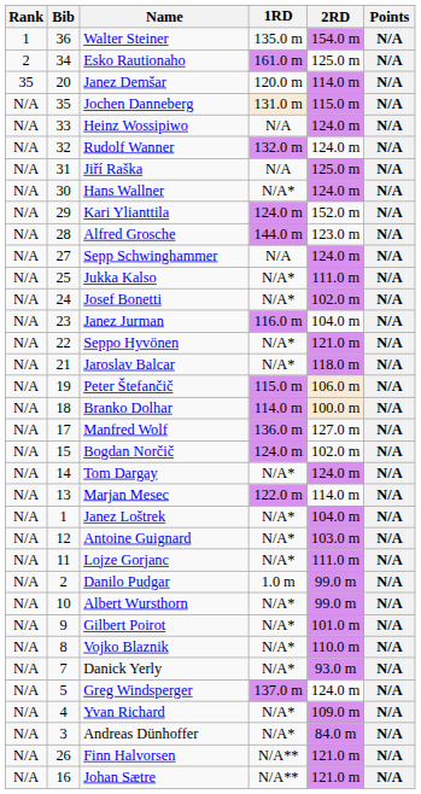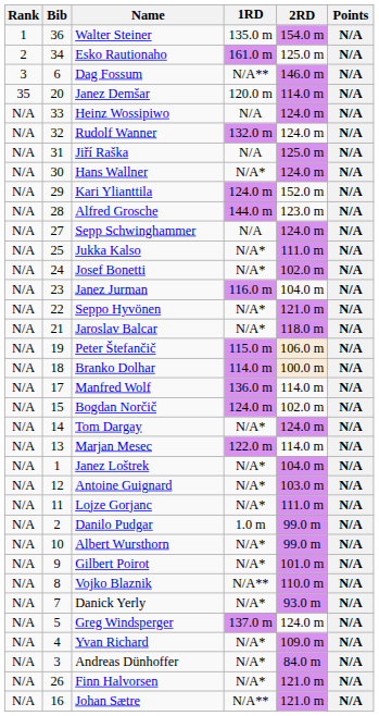 <table class="wikitable collapsible autocollapse sortable" style="text-align:center; line-height:16px; width:35%;">
 <tr>
 <th width=35>Rank</th>
 <th width=30>Bib</th>
 <th width=200>Name</th>
 <th width=60>1RD <small></small></th>
 <th width=60>2RD</th>
 <th width=50>Points</th>
 </tr>
 <tr>
 <td>1</td>
 <td>36</td>
 <td align=left> <a href='#'>Walter Steiner</a></td>
 <td>135.0 m</td>
 <td bgcolor=#D891EF>154.0 m</td>
 <th>N/A</th>
 </tr>
 <tr>
 <td>2</td>
 <td>34</td>
 <td align=left> <a href='#'>Esko Rautionaho</a></td>
 <td bgcolor=#D891EF>161.0 m</td>
 <td>125.0 m</td>
 <th>N/A</th>
 </tr>
 <tr>
+<td>3</td>
+<td>6</td>
+<td align=left> <a href='#'>Dag Fossum</a></td>
+<td>N/A**</td>
+<td bgcolor=#D891EF>146.0 m</td>
+<th>N/A</th>
+</tr>
+<tr>
 <td>35</td>
 <td>20</td>
 <td align=left> <a href='#'>Janez Demšar</a></td>
 <td>120.0 m</td>
 <td bgcolor=#D891EF>114.0 m</td>
-<th>N/A</th>
-</tr>
-<tr>
-<td>N/A</td>
-<td>35</td>
-<td align=left> <a href='#'>Jochen Danneberg</a></td>
-<td bgcolor=#FAEBD7>131.0 m</td>
-<td bgcolor=#D891EF>115.0 m</td>
 <th>N/A</th>
 </tr>
 <tr>
 <td>N/A</td>
 <td>33</td>
 <td align=left> <a href='#'>Heinz Wossipiwo</a></td>
 <td>N/A</td>
 <td bgcolor=#D891EF>124.0 m</td>
 <th>N/A</th>
 </tr>
 <tr>
 <td>N/A</td>
 <td>32</td>
 <td align=left> <a href='#'>Rudolf Wanner</a></td>
 <td bgcolor=#D891EF>132.0 m</td>
 <td>124.0 m</td>
 <th>N/A</th>
 </tr>
 <tr>
 <td>N/A</td>
 <td>31</td>
 <td align=left> <a href='#'>Jiří Raška</a></td>
 <td>N/A</td>
 <td bgcolor=#D891EF>125.0 m</td>
 <th>N/A</th>
 </tr>
 <tr>
 <td>N/A</td>
 <td>30</td>
 <td align=left> <a href='#'>Hans Wallner</a></td>
 <td>N/A*</td>
 <td bgcolor=#D891EF>124.0 m</td>
 <th>N/A</th>
 </tr>
 <tr>
 <td>N/A</td>
 <td>29</td>
 <td align=left> <a href='#'>Kari Ylianttila</a></td>
 <td bgcolor=#D891EF>124.0 m</td>
 <td>152.0 m</td>
 <th>N/A</th>
 </tr>
 <tr>
 <td>N/A</td>
 <td>28</td>
 <td align=left> <a href='#'>Alfred Grosche</a></td>
 <td bgcolor=#D891EF>144.0 m</td>
 <td>123.0 m</td>
 <th>N/A</th>
 </tr>
 <tr>
 <td>N/A</td>
 <td>27</td>
 <td align=left> <a href='#'>Sepp Schwinghammer</a></td>
 <td>N/A</td>
 <td bgcolor=#D891EF>124.0 m</td>
 <th>N/A</th>
 </tr>
 <tr>
 <td>N/A</td>
 <td>25</td>
 <td align=left> <a href='#'>Jukka Kalso</a></td>
 <td>N/A*</td>
 <td bgcolor=#D891EF>111.0 m</td>
 <th>N/A</th>
 </tr>
 <tr>
 <td>N/A</td>
 <td>24</td>
 <td align=left> <a href='#'>Josef Bonetti</a></td>
 <td>N/A*</td>
 <td bgcolor=#D891EF>102.0 m</td>
 <th>N/A</th>
 </tr>
 <tr>
 <td>N/A</td>
 <td>23</td>
 <td align=left> <a href='#'>Janez Jurman</a></td>
 <td bgcolor=#D891EF>116.0 m</td>
 <td>104.0 m</td>
 <th>N/A</th>
 </tr>
 <tr>
 <td>N/A</td>
 <td>22</td>
 <td align=left> <a href='#'>Seppo Hyvönen</a></td>
 <td>N/A*</td>
 <td bgcolor=#D891EF>121.0 m</td>
 <th>N/A</th>
 </tr>
 <tr>
 <td>N/A</td>
 <td>21</td>
 <td align=left> <a href='#'>Jaroslav Balcar</a></td>
 <td>N/A*</td>
 <td bgcolor=#D891EF>118.0 m</td>
 <th>N/A</th>
 </tr>
 <tr>
 <td>N/A</td>
 <td>19</td>
 <td align=left> <a href='#'>Peter Štefančič</a></td>
 <td bgcolor=#D891EF>115.0 m</td>
 <td bgcolor=#FAEBD7>106.0 m</td>
 <th>N/A</th>
 </tr>
 <tr>
 <td>N/A</td>
 <td>18</td>
 <td align=left> <a href='#'>Branko Dolhar</a></td>
 <td bgcolor=#D891EF>114.0 m</td>
 <td bgcolor=#FAEBD7>100.0 m</td>
 <th>N/A</th>
 </tr>
 <tr>
 <td>N/A</td>
 <td>17</td>
 <td align=left> <a href='#'>Manfred Wolf</a></td>
 <td bgcolor=#D891EF>136.0 m</td>
-<td>127.0 m</td>
+<td>114.0 m</td>
 <th>N/A</th>
 </tr>
 <tr>
 <td>N/A</td>
 <td>15</td>
 <td align=left> <a href='#'>Bogdan Norčič</a></td>
 <td bgcolor=#D891EF>124.0 m</td>
 <td>102.0 m</td>
 <th>N/A</th>
 </tr>
 <tr>
 <td>N/A</td>
 <td>14</td>
 <td align=left> <a href='#'>Tom Dargay</a></td>
 <td>N/A*</td>
 <td bgcolor=#D891EF>124.0 m</td>
 <th>N/A</th>
 </tr>
 <tr>
 <td>N/A</td>
 <td>13</td>
 <td align=left> <a href='#'>Marjan Mesec</a></td>
 <td bgcolor=#D891EF>122.0 m</td>
 <td>114.0 m</td>
 <th>N/A</th>
 </tr>
 <tr>
 <td>N/A</td>
 <td>1</td>
 <td align=left> <a href='#'>Janez Loštrek</a></td>
 <td>N/A*</td>
 <td bgcolor=#D891EF>104.0 m</td>
 <th>N/A</th>
 </tr>
 <tr>
 <td>N/A</td>
 <td>12</td>
 <td align=left> <a href='#'>Antoine Guignard</a></td>
 <td>N/A*</td>
 <td bgcolor=#D891EF>103.0 m</td>
 <th>N/A</th>
 </tr>
 <tr>
 <td>N/A</td>
 <td>11</td>
 <td align=left> <a href='#'>Lojze Gorjanc</a></td>
 <td>N/A*</td>
 <td bgcolor=#D891EF>111.0 m</td>
 <th>N/A</th>
 </tr>
 <tr>
 <td>N/A</td>
 <td>2</td>
 <td align=left> <a href='#'>Danilo Pudgar</a></td>
 <td>1.0 m</td>
 <td bgcolor=#D891EF>99.0 m</td>
 <th>N/A</th>
 </tr>
 <tr>
 <td>N/A</td>
 <td>10</td>
 <td align=left> <a href='#'>Albert Wursthorn</a></td>
 <td>N/A*</td>
 <td bgcolor=#D891EF>99.0 m</td>
 <th>N/A</th>
 </tr>
 <tr>
 <td>N/A</td>
 <td>9</td>
 <td align=left> <a href='#'>Gilbert Poirot</a></td>
 <td>N/A*</td>
 <td bgcolor=#D891EF>101.0 m</td>
 <th>N/A</th>
 </tr>
 <tr>
 <td>N/A</td>
 <td>8</td>
 <td align=left> <a href='#'>Vojko Blaznik</a></td>
-<td>N/A*</td>
+<td>N/A**</td>
 <td bgcolor=#D891EF>110.0 m</td>
 <th>N/A</th>
 </tr>
 <tr>
 <td>N/A</td>
 <td>7</td>
 <td align=left> Danick Yerly</td>
 <td>N/A*</td>
 <td bgcolor=#D891EF>93.0 m</td>
 <th>N/A</th>
 </tr>
 <tr>
 <td>N/A</td>
 <td>5</td>
 <td align=left> <a href='#'>Greg Windsperger</a></td>
 <td bgcolor=#D891EF>137.0 m</td>
 <td>124.0 m</td>
 <th>N/A</th>
 </tr>
 <tr>
 <td>N/A</td>
 <td>4</td>
 <td align=left> <a href='#'>Yvan Richard</a></td>
 <td>N/A*</td>
 <td bgcolor=#D891EF>109.0 m</td>
 <th>N/A</th>
 </tr>
 <tr>
 <td>N/A</td>
 <td>3</td>
 <td align=left> Andreas Dünhoffer</td>
 <td>N/A*</td>
 <td bgcolor=#D891EF>84.0 m</td>
 <th>N/A</th>
 </tr>
 <tr>
 <td>N/A</td>
 <td>26</td>
 <td align=left> <a href='#'>Finn Halvorsen</a></td>
-<td>N/A**</td>
+<td>N/A*</td>
 <td bgcolor=#D891EF>121.0 m</td>
 <th>N/A</th>
 </tr>
 <tr>
 <td>N/A</td>
 <td>16</td>
 <td align=left> <a href='#'>Johan Sætre</a></td>
 <td>N/A**</td>
 <td bgcolor=#D891EF>121.0 m</td>
 <th>N/A</th>
 </tr>
 </table>
